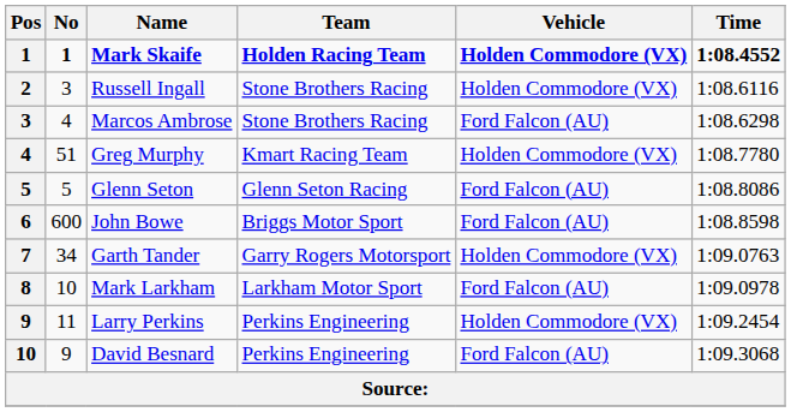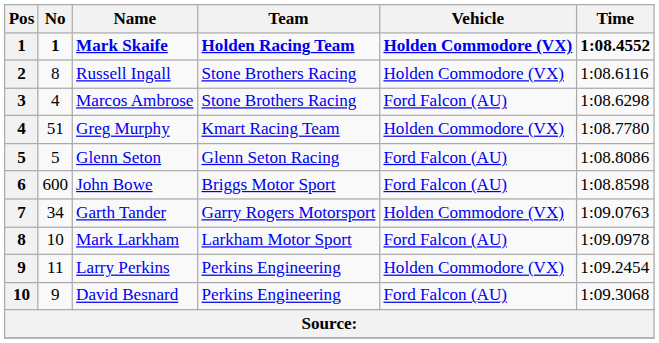 <table class="wikitable" style="font-size: 87%;">
 <tr>
 <th>Pos</th>
 <th>No</th>
 <th>Name</th>
 <th>Team</th>
 <th>Vehicle</th>
 <th>Time</th>
 </tr>
 <tr>
 <th>1</th>
 <td align=center><strong>1</strong></td>
 <td><strong> <a href='#'>Mark Skaife</a></strong></td>
 <td><strong><a href='#'>Holden Racing Team</a></strong></td>
 <td><strong><a href='#'>Holden Commodore (VX)</a></strong></td>
 <td><strong>1:08.4552</strong></td>
 </tr>
 <tr>
 <th>2</th>
-<td align=center>3</td>
+<td align=center>8</td>
 <td> <a href='#'>Russell Ingall</a></td>
 <td><a href='#'>Stone Brothers Racing</a></td>
 <td><a href='#'>Holden Commodore (VX)</a></td>
 <td>1:08.6116</td>
 </tr>
 <tr>
 <th>3</th>
 <td align=center>4</td>
 <td> <a href='#'>Marcos Ambrose</a></td>
 <td><a href='#'>Stone Brothers Racing</a></td>
 <td><a href='#'>Ford Falcon (AU)</a></td>
 <td>1:08.6298</td>
 </tr>
 <tr>
 <th>4</th>
 <td align=center>51</td>
 <td> <a href='#'>Greg Murphy</a></td>
 <td><a href='#'>Kmart Racing Team</a></td>
 <td><a href='#'>Holden Commodore (VX)</a></td>
 <td>1:08.7780</td>
 </tr>
 <tr>
 <th>5</th>
 <td align=center>5</td>
 <td> <a href='#'>Glenn Seton</a></td>
 <td><a href='#'>Glenn Seton Racing</a></td>
 <td><a href='#'>Ford Falcon (AU)</a></td>
 <td>1:08.8086</td>
 </tr>
 <tr>
 <th>6</th>
 <td align=center>600</td>
 <td> <a href='#'>John Bowe</a></td>
 <td><a href='#'>Briggs Motor Sport</a></td>
 <td><a href='#'>Ford Falcon (AU)</a></td>
 <td>1:08.8598</td>
 </tr>
 <tr>
 <th>7</th>
 <td align=center>34</td>
 <td> <a href='#'>Garth Tander</a></td>
 <td><a href='#'>Garry Rogers Motorsport</a></td>
 <td><a href='#'>Holden Commodore (VX)</a></td>
 <td>1:09.0763</td>
 </tr>
 <tr>
 <th>8</th>
 <td align=center>10</td>
 <td> <a href='#'>Mark Larkham</a></td>
 <td><a href='#'>Larkham Motor Sport</a></td>
 <td><a href='#'>Ford Falcon (AU)</a></td>
 <td>1:09.0978</td>
 </tr>
 <tr>
 <th>9</th>
 <td align=center>11</td>
 <td> <a href='#'>Larry Perkins</a></td>
 <td><a href='#'>Perkins Engineering</a></td>
 <td><a href='#'>Holden Commodore (VX)</a></td>
 <td>1:09.2454</td>
 </tr>
 <tr>
 <th>10</th>
 <td align=center>9</td>
 <td> <a href='#'>David Besnard</a></td>
 <td><a href='#'>Perkins Engineering</a></td>
 <td><a href='#'>Ford Falcon (AU)</a></td>
 <td>1:09.3068</td>
 </tr>
 <tr>
 <th colspan=6>Source:</th>
 </tr>
 <tr>
 </tr>
 </table>
